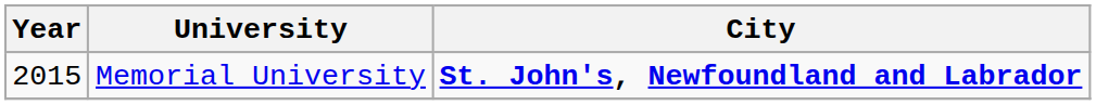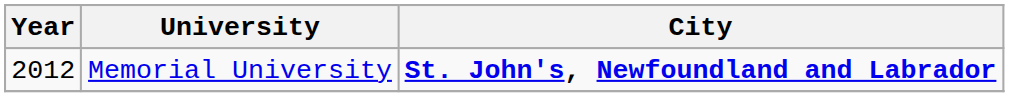 <table class="wikitable">
 <tr>
 <th>Year</th>
 <th>University</th>
 <th>City</th>
 </tr>
 <tr>
-<td>2015</td>
+<td>2012</td>
 <td><a href='#'>Memorial University</a></td>
 <td><strong><a href='#'>St. John's</a>, <a href='#'>Newfoundland and Labrador</a></strong></td>
 </tr>
 <tr>
 </tr>
 </table>
